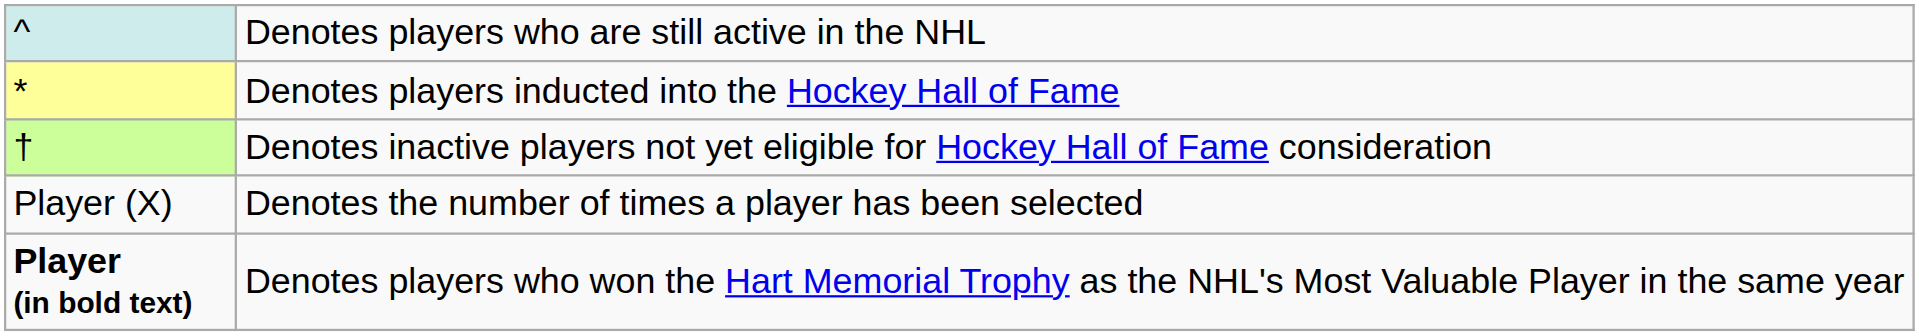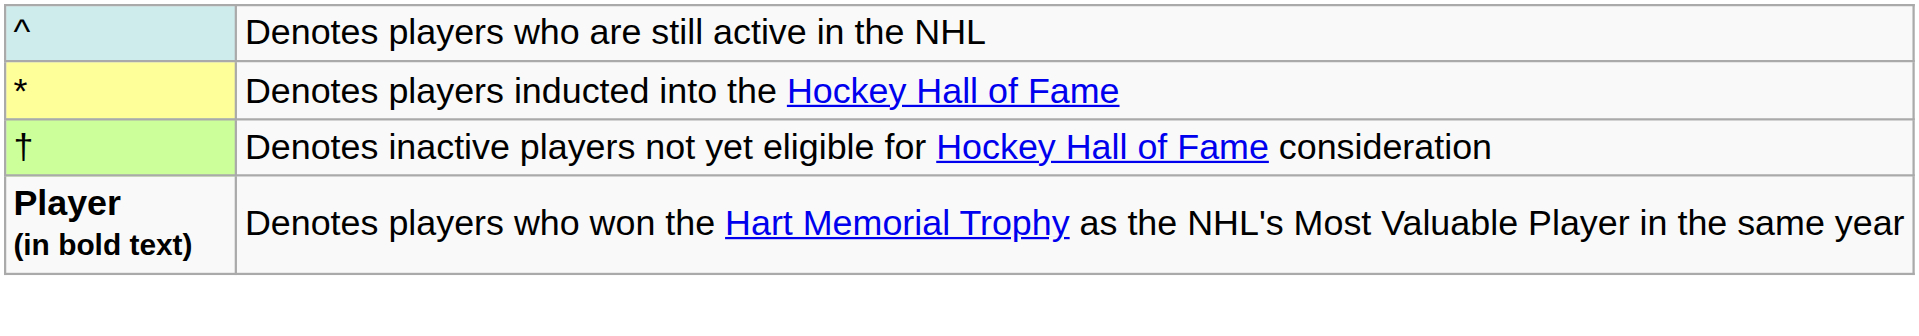 <table class="wikitable sortable">
 <tr>
 <td style="background-color:#CFECEC; border:1px solid #aaaaaa; width:6em">^</td>
 <td>Denotes players who are still active in the NHL</td>
 </tr>
 <tr>
 <td style="background-color:#FFFF99; border:1px solid #aaaaaa; width:6em">*</td>
 <td>Denotes players inducted into the <a href='#'>Hockey Hall of Fame</a></td>
 </tr>
 <tr>
 <td style="background-color:#CCFF99; border:1px solid #aaaaaa; width:6em">†</td>
 <td>Denotes inactive players not yet eligible for <a href='#'>Hockey Hall of Fame</a> consideration</td>
 </tr>
 <tr>
-<td>Player (X)</td>
-<td>Denotes the number of times a player has been selected</td>
-</tr>
-<tr>
 <td><strong>Player<br><small>(in bold text)</small></strong></td>
 <td>Denotes players who won the <a href='#'>Hart Memorial Trophy</a> as the NHL's Most Valuable Player in the same year</td>
 </tr>
 </table>
